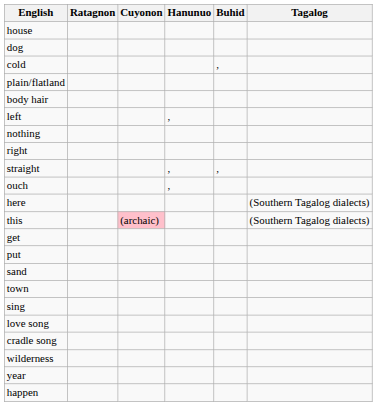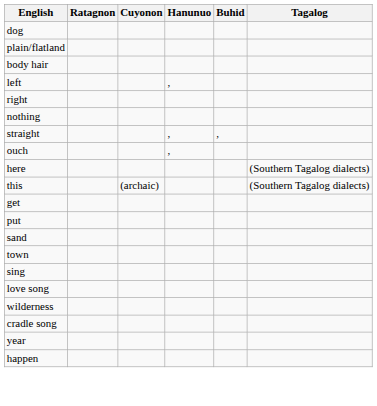 <table class="wikitable">
 <tr>
 <th>English</th>
 <th>Ratagnon</th>
 <th>Cuyonon</th>
 <th>Hanunuo</th>
 <th>Buhid</th>
 <th>Tagalog</th>
 </tr>
 <tr>
-<td>house</td>
-<td></td>
-<td></td>
-<td></td>
-<td></td>
-<td></td>
-</tr>
-<tr>
 <td>dog</td>
 <td></td>
 <td></td>
 <td></td>
 <td></td>
-<td></td>
-</tr>
-<tr>
-<td>cold</td>
-<td></td>
-<td></td>
-<td></td>
-<td>, </td>
 <td></td>
 </tr>
 <tr>
 <td>plain/flatland</td>
 <td></td>
 <td></td>
 <td></td>
 <td></td>
 <td></td>
 </tr>
 <tr>
 <td>body hair</td>
 <td></td>
 <td></td>
 <td></td>
 <td></td>
 <td></td>
 </tr>
 <tr>
 <td>left</td>
 <td></td>
 <td></td>
 <td>, </td>
 <td></td>
 <td></td>
 </tr>
 <tr>
-<td>nothing</td>
+<td>right</td>
 <td></td>
 <td></td>
 <td></td>
 <td></td>
 <td></td>
 </tr>
 <tr>
-<td>right</td>
+<td>nothing</td>
 <td></td>
 <td></td>
 <td></td>
 <td></td>
 <td></td>
 </tr>
 <tr>
 <td>straight</td>
 <td></td>
 <td></td>
 <td>, </td>
 <td>, </td>
 <td></td>
 </tr>
 <tr>
 <td>ouch</td>
 <td></td>
 <td></td>
 <td>, </td>
 <td></td>
 <td></td>
 </tr>
 <tr>
 <td>here</td>
 <td></td>
 <td></td>
 <td></td>
 <td></td>
 <td> (Southern Tagalog dialects)</td>
 </tr>
 <tr>
 <td>this</td>
 <td></td>
-<td style="background: pink;"> (archaic)</td>
+<td> (archaic)</td>
 <td></td>
 <td></td>
 <td> (Southern Tagalog dialects)</td>
 </tr>
 <tr>
 <td>get</td>
 <td></td>
 <td></td>
 <td></td>
 <td></td>
 <td></td>
 </tr>
 <tr>
 <td>put</td>
 <td></td>
 <td></td>
 <td></td>
 <td></td>
 <td></td>
 </tr>
 <tr>
 <td>sand</td>
 <td></td>
 <td></td>
 <td></td>
 <td></td>
 <td></td>
 </tr>
 <tr>
 <td>town</td>
 <td></td>
 <td></td>
 <td></td>
 <td></td>
 <td></td>
 </tr>
 <tr>
 <td>sing</td>
 <td></td>
 <td></td>
 <td></td>
 <td></td>
 <td></td>
 </tr>
 <tr>
 <td>love song</td>
 <td></td>
 <td></td>
 <td></td>
 <td></td>
 <td></td>
 </tr>
 <tr>
-<td>cradle song</td>
+<td>wilderness</td>
 <td></td>
 <td></td>
 <td></td>
 <td></td>
 <td></td>
 </tr>
 <tr>
-<td>wilderness</td>
+<td>cradle song</td>
 <td></td>
 <td></td>
 <td></td>
 <td></td>
 <td></td>
 </tr>
 <tr>
 <td>year</td>
 <td></td>
 <td></td>
 <td></td>
 <td></td>
 <td></td>
 </tr>
 <tr>
 <td>happen</td>
 <td></td>
 <td></td>
 <td></td>
 <td></td>
 <td></td>
 </tr>
 </table>
